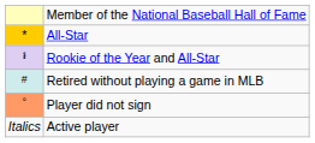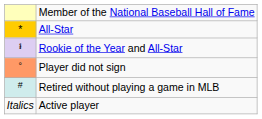 <table class="wikitable">
 <tr>
 <td scope="row" style="text-align:center; background-color: #ffffbb"></td>
 <td>Member of the <a href='#'>National Baseball Hall of Fame</a></td>
 </tr>
 <tr>
 <td scope="row" bgcolor="#FFCC00" style="text-align:center; border:solid 1px #AAAAAA">*</td>
 <td><a href='#'>All-Star</a></td>
 </tr>
 <tr>
 <td scope="row" bgcolor="#ddcef2" style="text-align:center; border:solid 1px #AAAAAA"><sup>៛</sup></td>
 <td><a href='#'>Rookie of the Year</a> and <a href='#'>All-Star</a></td>
 </tr>
 <tr>
+<td scope="row" bgcolor="#FF9966" style="text-align:center; border:solid 1px #AAAAAA"><sup>°</sup></td>
+<td>Player did not sign</td>
+</tr>
+<tr>
 <td scope="row" bgcolor="#CFECEC" style="text-align:center; border:solid 1px #AAAAAA"><sup>#</sup></td>
 <td>Retired without playing a game in MLB</td>
-</tr>
-<tr>
-<td scope="row" bgcolor="#FF9966" style="text-align:center; border:solid 1px #AAAAAA"><sup>°</sup></td>
-<td>Player did not sign</td>
 </tr>
 <tr>
 <td scope="row" style="text-align:center; border:solid 1px #AAAAAA"><em>Italics</em></td>
 <td>Active player</td>
 </tr>
 </table>
